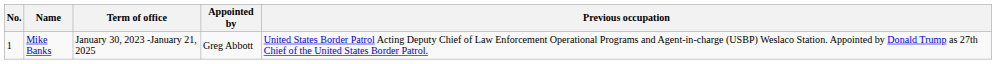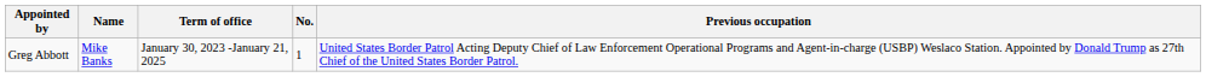 <table class="wikitable sortable">
 <tr>
-<th>No.</th>
+<th>Appointed by</th>
 <th>Name</th>
 <th>Term of office</th>
-<th>Appointed by</th>
+<th>No.</th>
 <th>Previous occupation</th>
 </tr>
 <tr>
-<td>1</td>
+<td>Greg Abbott</td>
 <td><a href='#'>Mike Banks</a></td>
 <td>January 30, 2023 -January 21, 2025</td>
-<td>Greg Abbott</td>
+<td>1</td>
 <td><a href='#'>United States Border Patrol</a> Acting Deputy Chief of Law Enforcement Operational Programs and Agent-in-charge (USBP) Weslaco Station. Appointed by <a href='#'>Donald Trump</a> as 27th <a href='#'>Chief of the United States Border Patrol.</a></td>
 </tr>
 </table>
